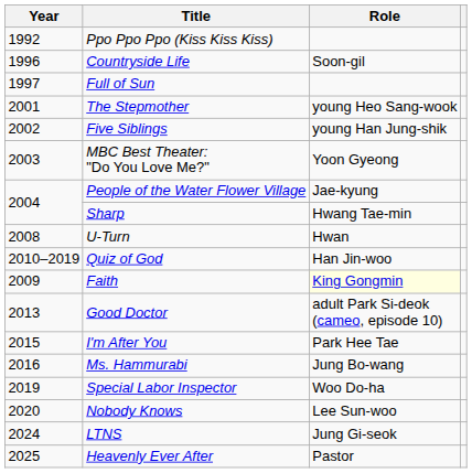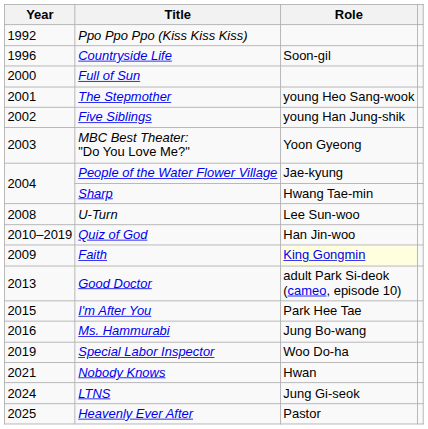 <table class="wikitable">
 <tr>
 <th>Year</th>
 <th>Title</th>
 <th>Role</th>
 <th></th>
 </tr>
 <tr>
 <td>1992</td>
 <td><em>Ppo Ppo Ppo (Kiss Kiss Kiss)</em></td>
 <td></td>
 <td></td>
 </tr>
 <tr>
 <td>1996</td>
 <td><em><a href='#'>Countryside Life</a></em></td>
 <td>Soon-gil</td>
 <td></td>
 </tr>
 <tr>
-<td>1997</td>
+<td>2000</td>
 <td><em><a href='#'>Full of Sun</a></em></td>
 <td></td>
 <td></td>
 </tr>
 <tr>
 <td>2001</td>
 <td><em><a href='#'>The Stepmother</a></em></td>
 <td>young Heo Sang-wook</td>
 <td></td>
 </tr>
 <tr>
 <td>2002</td>
 <td><em><a href='#'>Five Siblings</a></em></td>
 <td>young Han Jung-shik</td>
 <td></td>
 </tr>
 <tr>
 <td>2003</td>
 <td><em>MBC Best Theater:</em> <br>"Do You Love Me?" </td>
 <td>Yoon Gyeong</td>
 <td></td>
 </tr>
 <tr>
 <td rowspan=2>2004</td>
 <td><em><a href='#'>People of the Water Flower Village</a></em></td>
 <td>Jae-kyung</td>
 <td></td>
 </tr>
 <tr>
 <td><em><a href='#'>Sharp</a></em></td>
 <td>Hwang Tae-min</td>
 <td></td>
 </tr>
 <tr>
 <td>2008</td>
 <td><em>U-Turn</em></td>
-<td>Hwan</td>
+<td>Lee Sun-woo</td>
 <td></td>
 </tr>
 <tr>
 <td>2010–2019</td>
 <td><em><a href='#'>Quiz of God</a></em></td>
 <td>Han Jin-woo</td>
 <td></td>
 </tr>
 <tr>
 <td>2009</td>
 <td><em><a href='#'>Faith</a></em></td>
 <td style="background: lightyellow;"><a href='#'>King Gongmin</a></td>
 <td></td>
 </tr>
 <tr>
 <td>2013</td>
 <td><em><a href='#'>Good Doctor</a></em></td>
 <td>adult Park Si-deok<br>(<a href='#'>cameo</a>, episode 10)</td>
 <td></td>
 </tr>
 <tr>
 <td>2015</td>
 <td><em><a href='#'>I'm After You</a></em></td>
 <td>Park Hee Tae</td>
 <td></td>
 </tr>
 <tr>
 <td>2016</td>
 <td><em><a href='#'>Ms. Hammurabi</a></em></td>
 <td>Jung Bo-wang</td>
 <td></td>
 </tr>
 <tr>
 <td>2019</td>
 <td><em><a href='#'>Special Labor Inspector</a></em></td>
 <td>Woo Do-ha</td>
 <td></td>
 </tr>
 <tr>
-<td>2020</td>
+<td>2021</td>
 <td><em><a href='#'>Nobody Knows</a></em></td>
-<td>Lee Sun-woo</td>
+<td>Hwan</td>
 <td></td>
 </tr>
 <tr>
 <td>2024</td>
 <td><em><a href='#'>LTNS</a></em></td>
 <td>Jung Gi-seok</td>
 <td></td>
 </tr>
 <tr>
 <td>2025</td>
 <td><em><a href='#'>Heavenly Ever After</a></em></td>
 <td>Pastor</td>
 <td></td>
 </tr>
 </table>
